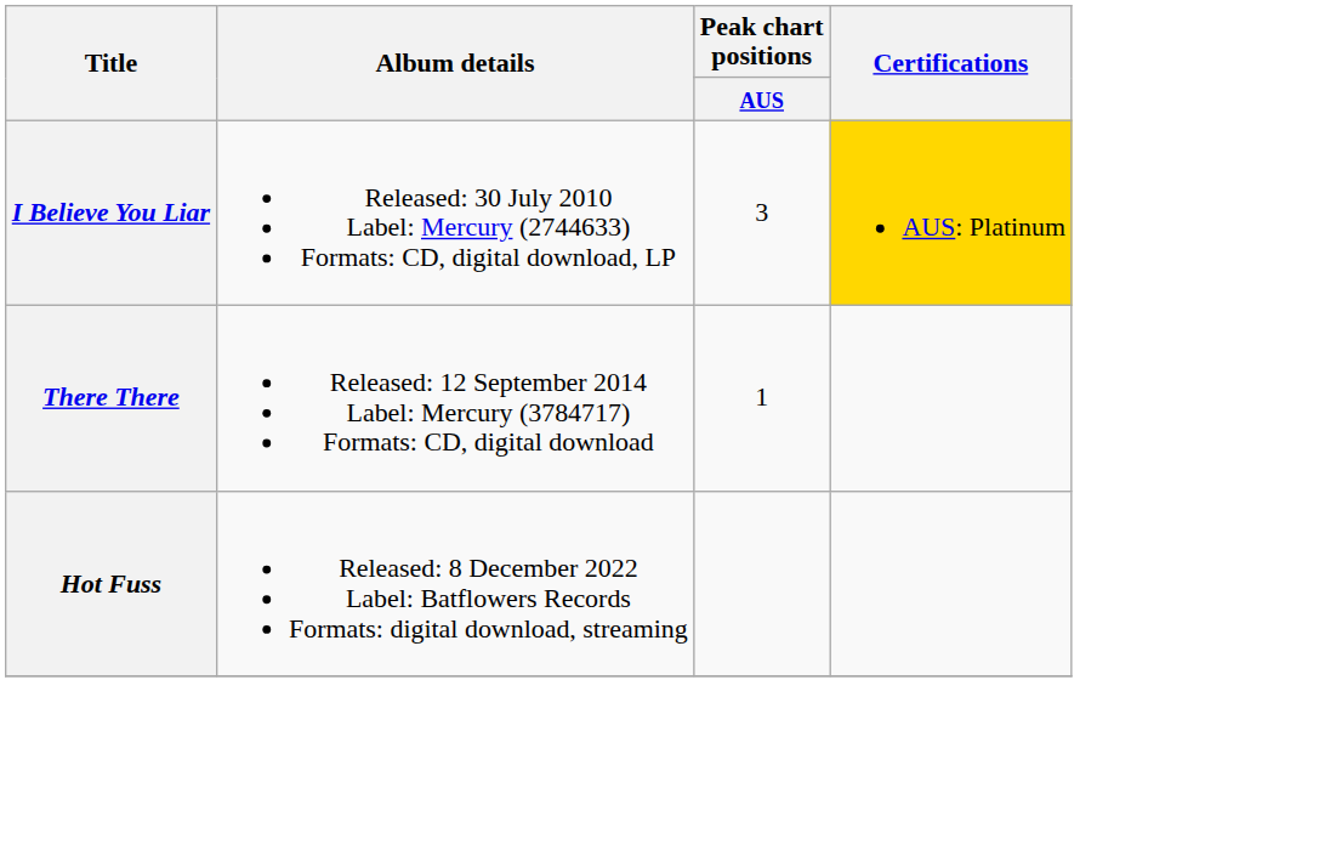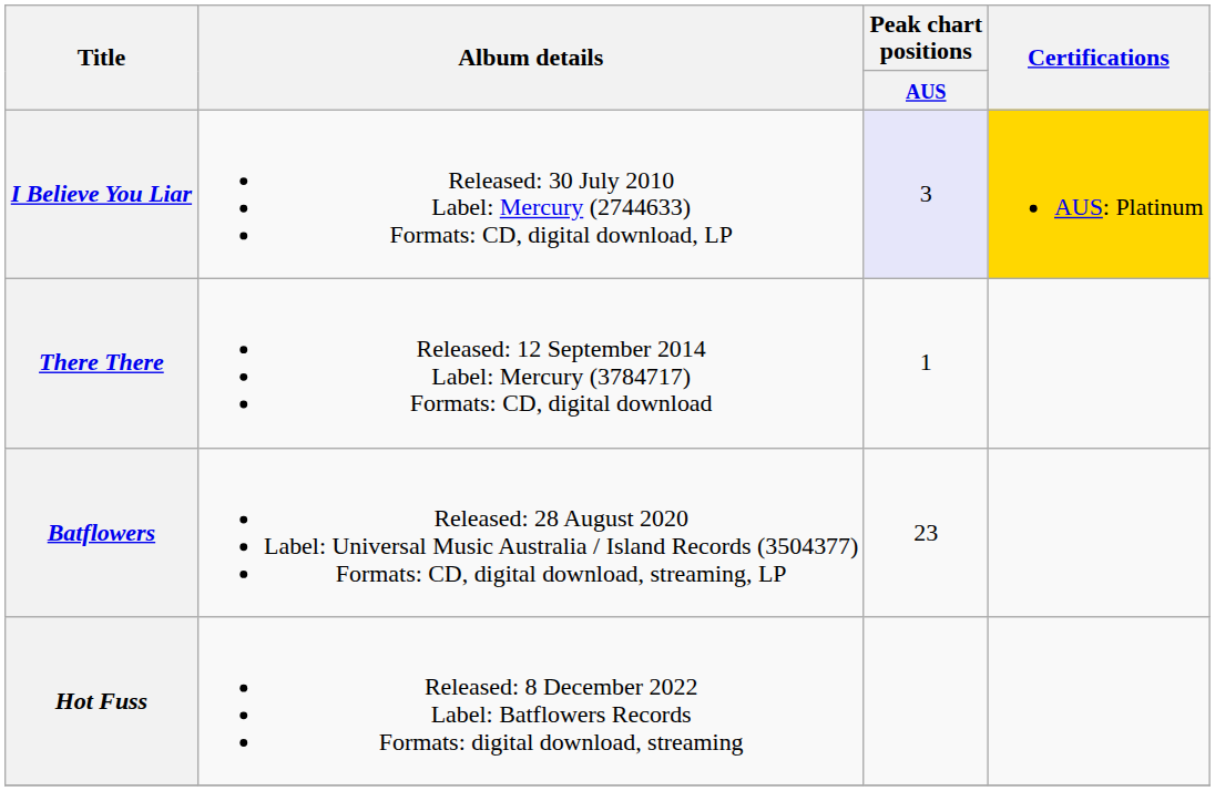 <table class="wikitable plainrowheaders" style="text-align:center;" border="1">
 <tr>
 <th scope="col" rowspan="2">Title</th>
 <th scope="col" rowspan="2">Album details</th>
 <th scope="col" colspan="1">Peak chart<br>positions</th>
 <th scope="col" rowspan="2" style="width:10m;"><a href='#'>Certifications</a></th>
 </tr>
 <tr>
 <th scope="col" style="text-align:center;"><small><a href='#'>AUS</a><br></small></th>
 </tr>
 <tr>
 <th scope="row"><em><a href='#'>I Believe You Liar</a></em></th>
 <td><br><ul><li>Released: 30 July 2010</li><li>Label: <a href='#'>Mercury</a> (2744633)</li><li>Formats: CD, digital download, LP</li></ul></td>
-<td align="center">3</td>
+<td align="center" style="background: lavender;">3</td>
 <td align="center" style="background: gold;"><br><ul><li><a href='#'>AUS</a>: Platinum</li></ul></td>
 </tr>
 <tr>
 <th scope="row"><em><a href='#'>There There</a></em></th>
 <td><br><ul><li>Released: 12 September 2014</li><li>Label: Mercury (3784717)</li><li>Formats: CD, digital download</li></ul></td>
 <td align="center">1</td>
+<td align="center"></td>
+</tr>
+<tr>
+<th scope="row"><em><a href='#'>Batflowers</a></em></th>
+<td><br><ul><li>Released: 28 August 2020</li><li>Label: Universal Music Australia / Island Records (3504377)</li><li>Formats: CD, digital download, streaming, LP</li></ul></td>
+<td align="center">23<br></td>
 <td align="center"></td>
 </tr>
 <tr>
 <th scope="row"><em>Hot Fuss</em></th>
 <td><br><ul><li>Released: 8 December 2022</li><li>Label: Batflowers Records</li><li>Formats: digital download, streaming</li></ul></td>
 <td align="center"></td>
 <td align="center"></td>
 </tr>
 <tr>
 </tr>
 </table>
